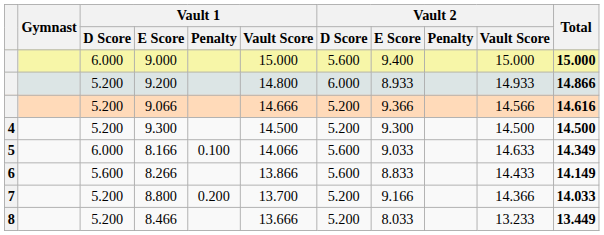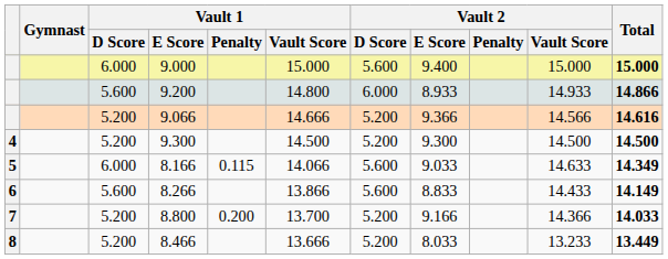 <table class="wikitable sortable" style="text-align:center;">
 <tr>
 <th rowspan=2></th>
 <th rowspan=2>Gymnast</th>
 <th colspan=4>Vault 1</th>
 <th colspan=4>Vault 2</th>
 <th rowspan=2>Total</th>
 </tr>
 <tr>
 <th>D Score</th>
 <th>E Score</th>
 <th>Penalty</th>
 <th>Vault Score</th>
 <th>D Score</th>
 <th>E Score</th>
 <th>Penalty</th>
 <th>Vault Score</th>
 </tr>
 <tr style="background:#F7F6A8;">
 <th></th>
 <td align="left"></td>
 <td>6.000</td>
 <td>9.000</td>
 <td></td>
 <td>15.000</td>
 <td>5.600</td>
 <td>9.400</td>
 <td></td>
 <td>15.000</td>
 <td><strong>15.000</strong></td>
 </tr>
 <tr style="background:#DCE5E5;">
 <th></th>
 <td align="left"></td>
-<td>5.200</td>
+<td>5.600</td>
 <td>9.200</td>
 <td></td>
 <td>14.800</td>
 <td>6.000</td>
 <td>8.933</td>
 <td></td>
 <td>14.933</td>
 <td><strong>14.866</strong></td>
 </tr>
 <tr style="background:#FFDAB9;">
 <th></th>
 <td align="left"></td>
 <td>5.200</td>
 <td>9.066</td>
 <td></td>
 <td>14.666</td>
 <td>5.200</td>
 <td>9.366</td>
 <td></td>
 <td>14.566</td>
 <td><strong>14.616</strong></td>
 </tr>
 <tr>
 <th>4</th>
 <td align="left"></td>
 <td>5.200</td>
 <td>9.300</td>
 <td></td>
 <td>14.500</td>
 <td>5.200</td>
 <td>9.300</td>
 <td></td>
 <td>14.500</td>
 <td><strong>14.500</strong></td>
 </tr>
 <tr>
 <th>5</th>
 <td align="left"></td>
 <td>6.000</td>
 <td>8.166</td>
-<td>0.100</td>
+<td>0.115</td>
 <td>14.066</td>
 <td>5.600</td>
 <td>9.033</td>
 <td></td>
 <td>14.633</td>
 <td><strong>14.349</strong></td>
 </tr>
 <tr>
 <th>6</th>
 <td align="left"></td>
 <td>5.600</td>
 <td>8.266</td>
 <td></td>
 <td>13.866</td>
 <td>5.600</td>
 <td>8.833</td>
 <td></td>
 <td>14.433</td>
 <td><strong>14.149</strong></td>
 </tr>
 <tr>
 <th>7</th>
 <td align="left"></td>
 <td>5.200</td>
 <td>8.800</td>
 <td>0.200</td>
 <td>13.700</td>
 <td>5.200</td>
 <td>9.166</td>
 <td></td>
 <td>14.366</td>
 <td><strong>14.033</strong></td>
 </tr>
 <tr>
 <th>8</th>
 <td align="left"></td>
 <td>5.200</td>
 <td>8.466</td>
 <td></td>
 <td>13.666</td>
 <td>5.200</td>
 <td>8.033</td>
 <td></td>
 <td>13.233</td>
 <td><strong>13.449</strong></td>
 </tr>
 </table>
